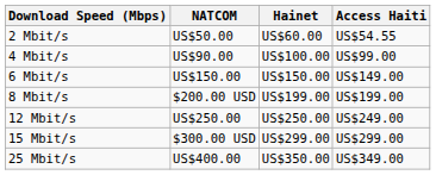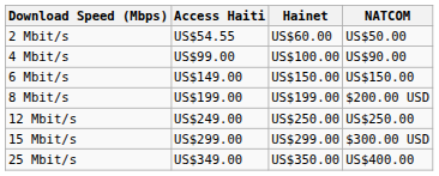 <table class="wikitable">
 <tr>
 <th>Download Speed (Mbps)</th>
+<th>Access Haiti</th>
+<th>Hainet</th>
 <th>NATCOM</th>
-<th>Hainet</th>
-<th>Access Haiti</th>
 </tr>
 <tr>
 <td>2 Mbit/s</td>
+<td>US$54.55</td>
+<td>US$60.00</td>
 <td>US$50.00</td>
-<td>US$60.00</td>
-<td>US$54.55</td>
 </tr>
 <tr>
 <td>4 Mbit/s</td>
+<td>US$99.00</td>
+<td>US$100.00</td>
 <td>US$90.00</td>
-<td>US$100.00</td>
-<td>US$99.00</td>
 </tr>
 <tr>
 <td>6 Mbit/s</td>
+<td>US$149.00</td>
 <td>US$150.00</td>
 <td>US$150.00</td>
-<td>US$149.00</td>
 </tr>
 <tr>
 <td>8 Mbit/s</td>
-<td>$200.00 USD</td>
 <td>US$199.00</td>
 <td>US$199.00</td>
+<td>$200.00 USD</td>
 </tr>
 <tr>
 <td>12 Mbit/s</td>
+<td>US$249.00</td>
 <td>US$250.00</td>
 <td>US$250.00</td>
-<td>US$249.00</td>
 </tr>
 <tr>
 <td>15 Mbit/s</td>
-<td>$300.00 USD</td>
 <td>US$299.00</td>
 <td>US$299.00</td>
+<td>$300.00 USD</td>
 </tr>
 <tr>
 <td>25 Mbit/s</td>
+<td>US$349.00</td>
+<td>US$350.00</td>
 <td>US$400.00</td>
-<td>US$350.00</td>
-<td>US$349.00</td>
 </tr>
 </table>
